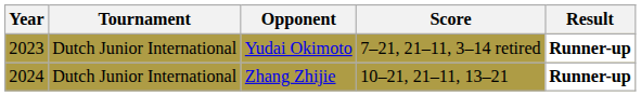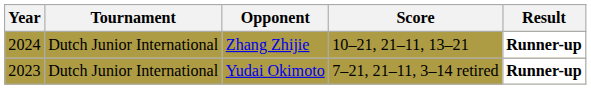 <table class="sortable wikitable" style="font-size: 90%;">
 <tr>
 <th>Year</th>
 <th>Tournament</th>
 <th>Opponent</th>
 <th>Score</th>
 <th>Result</th>
 </tr>
 <tr style="background:#AE9C45">
+<td align="center">2024</td>
+<td align="left">Dutch Junior International</td>
+<td align="left"> <a href='#'>Zhang Zhijie</a></td>
+<td align="left">10–21, 21–11, 13–21</td>
+<td style="text-align:left; background:white"> <strong>Runner-up</strong></td>
+</tr>
+<tr style="background:#AE9C45">
 <td align="center">2023</td>
 <td align="left">Dutch Junior International</td>
 <td align="left"> <a href='#'>Yudai Okimoto</a></td>
 <td align="left">7–21, 21–11, 3–14 retired</td>
 <td style="text-align:left; background:white"> <strong>Runner-up</strong></td>
 </tr>
-<tr style="background:#AE9C45">
-<td align="center">2024</td>
-<td align="left">Dutch Junior International</td>
-<td align="left"> <a href='#'>Zhang Zhijie</a></td>
-<td align="left">10–21, 21–11, 13–21</td>
-<td style="text-align:left; background:white"> <strong>Runner-up</strong></td>
-</tr>
 </table>
